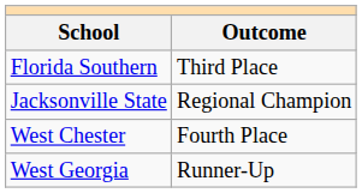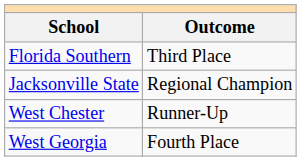 <table class="wikitable" style="float:left; margin-right:1em;">
 <tr>
 <th colspan="3" style="background:#ffdead;"></th>
 </tr>
 <tr>
 <th>School</th>
 <th>Outcome</th>
 </tr>
 <tr>
 <td><a href='#'>Florida Southern</a></td>
 <td>Third Place</td>
 </tr>
 <tr>
 <td><a href='#'>Jacksonville State</a></td>
 <td>Regional Champion</td>
 </tr>
 <tr>
 <td><a href='#'>West Chester</a></td>
-<td>Fourth Place</td>
+<td>Runner-Up</td>
 </tr>
 <tr>
 <td><a href='#'>West Georgia</a></td>
-<td>Runner-Up</td>
+<td>Fourth Place</td>
 </tr>
 </table>
